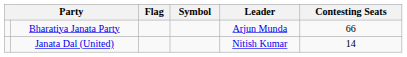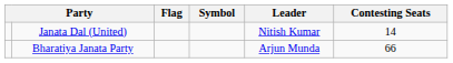 <table class="wikitable " width="50%" style="text-align:center">
 <tr>
 <th colspan="2">Party</th>
 <th>Flag</th>
 <th>Symbol</th>
 <th>Leader</th>
 <th>Contesting Seats</th>
 </tr>
 <tr>
 <td></td>
+<td><a href='#'>Janata Dal (United)</a></td>
+<td></td>
+<td></td>
+<td><a href='#'>Nitish Kumar</a></td>
+<td>14</td>
+</tr>
+<tr>
+<td></td>
 <td><a href='#'>Bharatiya Janata Party</a></td>
 <td></td>
 <td></td>
 <td><a href='#'>Arjun Munda</a></td>
 <td>66</td>
 </tr>
-<tr>
-<td></td>
-<td><a href='#'>Janata Dal (United)</a></td>
-<td></td>
-<td></td>
-<td><a href='#'>Nitish Kumar</a></td>
-<td>14</td>
-</tr>
 </table>
